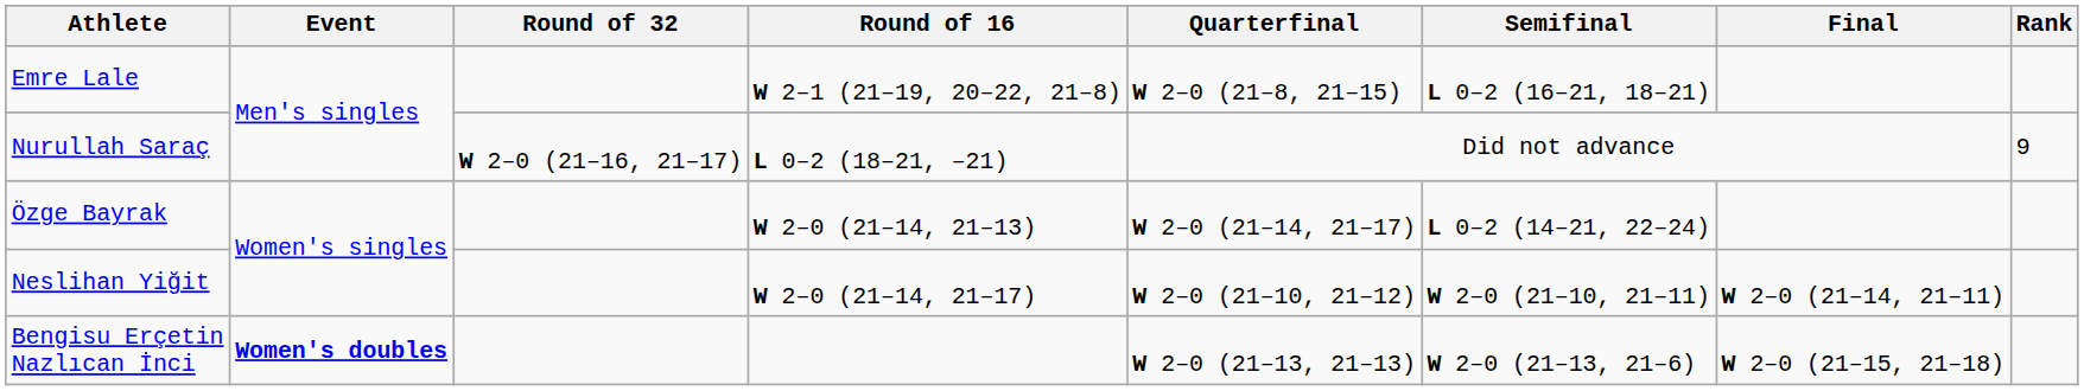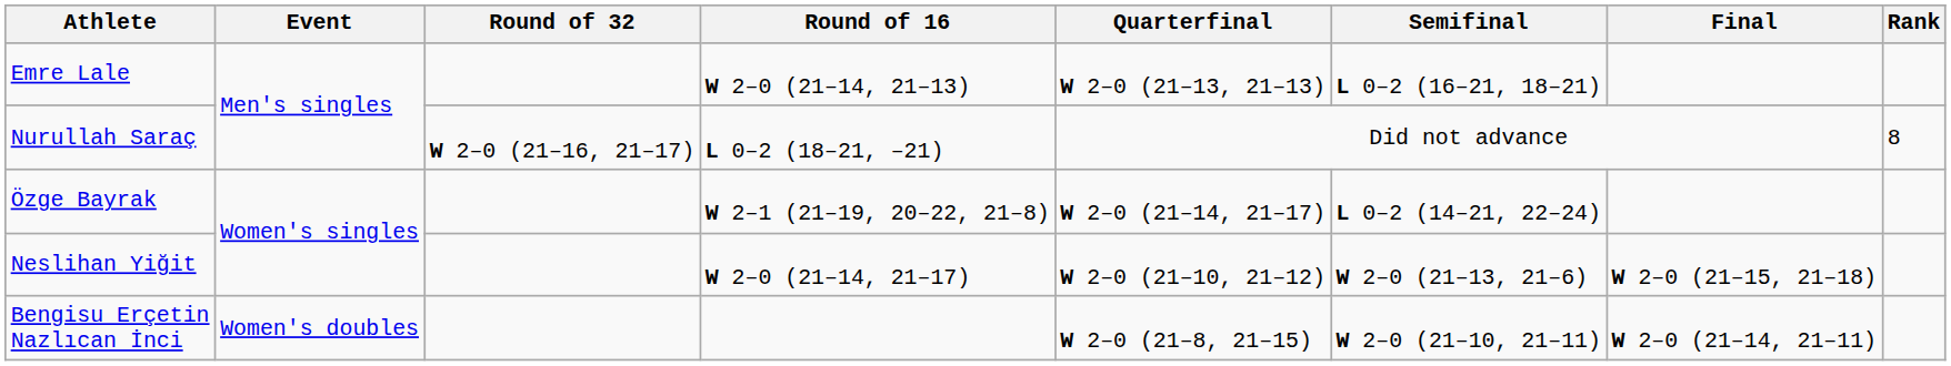 <table class=wikitable style=font-size:90%>
 <tr>
 <th>Athlete</th>
 <th>Event</th>
 <th>Round of 32</th>
 <th>Round of 16</th>
 <th>Quarterfinal</th>
 <th>Semifinal</th>
 <th>Final</th>
 <th>Rank</th>
 </tr>
 <tr>
 <td><a href='#'>Emre Lale</a></td>
 <td rowspan=2><a href='#'>Men's singles</a></td>
 <td></td>
-<td><br><strong>W</strong> 2–1 (21–19, 20–22, 21–8)</td>
-<td><br><strong>W</strong> 2–0 (21–8, 21–15)</td>
+<td><br><strong>W</strong> 2–0 (21–14, 21–13)</td>
+<td><br><strong>W</strong> 2–0 (21–13, 21–13)</td>
 <td><br><strong>L</strong> 0–2 (16–21, 18–21)</td>
 <td></td>
 <td></td>
 </tr>
 <tr>
 <td><a href='#'>Nurullah Saraç</a></td>
 <td><br><strong>W</strong> 2–0 (21–16, 21–17)</td>
 <td><br><strong>L</strong> 0–2 (18–21, –21)</td>
 <td colspan=3 align=center>Did not advance</td>
-<td>9</td>
+<td>8</td>
 </tr>
 <tr>
 <td><a href='#'>Özge Bayrak</a></td>
 <td rowspan=2><a href='#'>Women's singles</a></td>
 <td></td>
-<td><br><strong>W</strong> 2–0 (21–14, 21–13)</td>
+<td><br><strong>W</strong> 2–1 (21–19, 20–22, 21–8)</td>
 <td><br><strong>W</strong> 2–0 (21–14, 21–17)</td>
 <td><br><strong>L</strong> 0–2 (14–21, 22–24)</td>
 <td></td>
 <td></td>
 </tr>
 <tr>
 <td><a href='#'>Neslihan Yiğit</a></td>
 <td></td>
 <td><br><strong>W</strong> 2–0 (21–14, 21–17)</td>
 <td><br><strong>W</strong> 2–0 (21–10, 21–12)</td>
+<td><br><strong>W</strong> 2–0 (21–13, 21–6)</td>
+<td><br><strong>W</strong> 2–0 (21–15, 21–18)</td>
+<td></td>
+</tr>
+<tr>
+<td><a href='#'>Bengisu Erçetin</a><br><a href='#'>Nazlıcan İnci</a></td>
+<td><a href='#'>Women's doubles</a></td>
+<td></td>
+<td></td>
+<td><br><strong>W</strong> 2–0 (21–8, 21–15)</td>
 <td><br><strong>W</strong> 2–0 (21–10, 21–11)</td>
 <td><br><strong>W</strong> 2–0 (21–14, 21–11)</td>
 <td></td>
 </tr>
-<tr>
-<td><a href='#'>Bengisu Erçetin</a><br><a href='#'>Nazlıcan İnci</a></td>
-<td><strong><a href='#'>Women's doubles</a></strong></td>
-<td></td>
-<td></td>
-<td><br><strong>W</strong> 2–0 (21–13, 21–13)</td>
-<td><br><strong>W</strong> 2–0 (21–13, 21–6)</td>
-<td><br><strong>W</strong> 2–0 (21–15, 21–18)</td>
-<td></td>
-</tr>
 </table>
